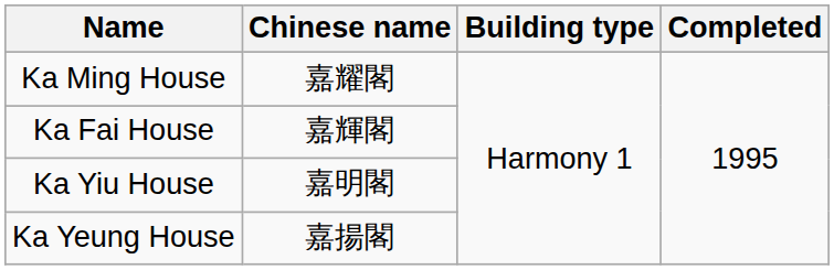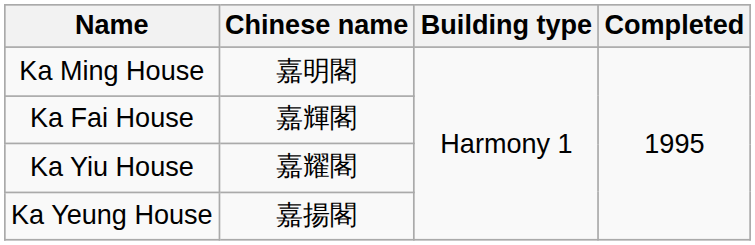 <table class="wikitable" style="text-align: center">
 <tr>
 <th>Name</th>
 <th>Chinese name</th>
 <th>Building type</th>
 <th>Completed</th>
 </tr>
 <tr>
 <td>Ka Ming House</td>
-<td>嘉耀閣</td>
+<td>嘉明閣</td>
 <td rowspan="4">Harmony 1</td>
 <td rowspan="4">1995</td>
 </tr>
 <tr>
 <td>Ka Fai House</td>
 <td>嘉輝閣</td>
 </tr>
 <tr>
 <td>Ka Yiu House</td>
-<td>嘉明閣</td>
+<td>嘉耀閣</td>
 </tr>
 <tr>
 <td>Ka Yeung House</td>
 <td>嘉揚閣</td>
 </tr>
 </table>
